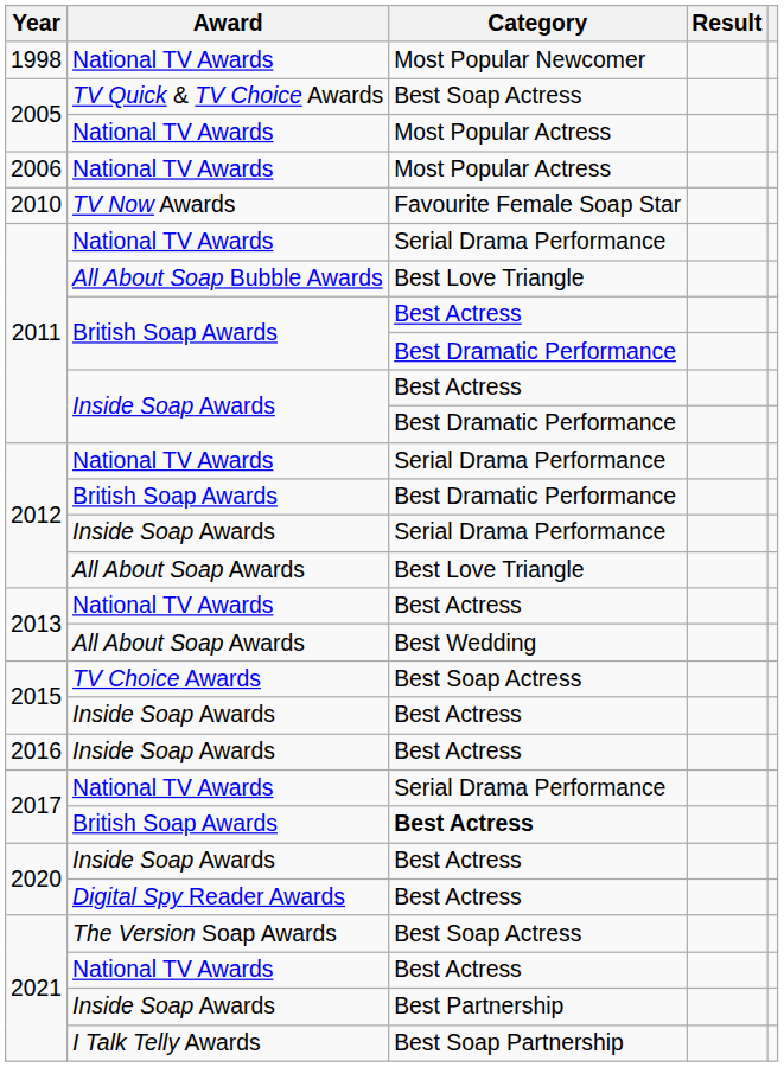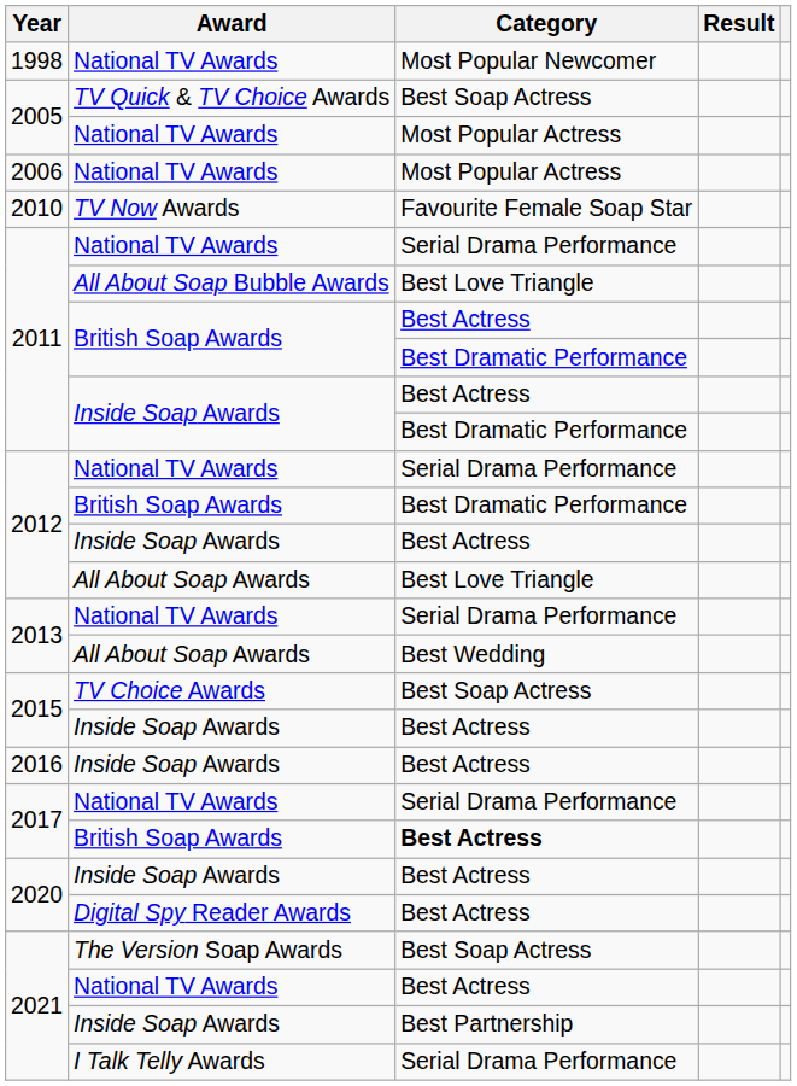 <table class="wikitable sortable">
 <tr>
 <th>Year</th>
 <th>Award</th>
 <th>Category</th>
 <th>Result</th>
 <th scope=col class=unsortable></th>
 </tr>
 <tr>
 <td align="center">1998</td>
 <td><a href='#'>National TV Awards</a></td>
 <td>Most Popular Newcomer</td>
 <td></td>
 <td align="center"></td>
 </tr>
 <tr>
 <td rowspan = "2" align="center">2005</td>
 <td><em><a href='#'>TV Quick</a></em> & <em><a href='#'>TV Choice</a></em> Awards</td>
 <td>Best Soap Actress</td>
 <td></td>
 <td align="center"></td>
 </tr>
 <tr>
 <td><a href='#'>National TV Awards</a></td>
 <td>Most Popular Actress</td>
 <td></td>
 <td align="center"></td>
 </tr>
 <tr>
 <td align="center">2006</td>
 <td><a href='#'>National TV Awards</a></td>
 <td>Most Popular Actress</td>
 <td></td>
 <td align="center"></td>
 </tr>
 <tr>
 <td align="center">2010</td>
 <td><em><a href='#'>TV Now</a></em> Awards</td>
 <td>Favourite Female Soap Star</td>
 <td></td>
 <td align="center"></td>
 </tr>
 <tr>
 <td rowspan = "6" align="center">2011</td>
 <td><a href='#'>National TV Awards</a></td>
 <td>Serial Drama Performance</td>
 <td></td>
 <td align="center"></td>
 </tr>
 <tr>
 <td><a href='#'><em>All About Soap</em> Bubble Awards</a></td>
 <td>Best Love Triangle </td>
 <td></td>
 <td align="center"></td>
 </tr>
 <tr>
 <td rowspan = "2"><a href='#'>British Soap Awards</a></td>
 <td><a href='#'>Best Actress</a></td>
 <td></td>
 <td align="center"></td>
 </tr>
 <tr>
 <td><a href='#'>Best Dramatic Performance</a></td>
 <td></td>
 <td align="center"></td>
 </tr>
 <tr>
 <td rowspan = "2"><a href='#'><em>Inside Soap</em> Awards</a></td>
 <td>Best Actress</td>
 <td></td>
 <td align="center"></td>
 </tr>
 <tr>
 <td>Best Dramatic Performance</td>
 <td></td>
 <td align="center"></td>
 </tr>
 <tr>
 <td rowspan = "4" align="center">2012</td>
 <td><a href='#'>National TV Awards</a></td>
 <td>Serial Drama Performance</td>
 <td></td>
 <td align="center"></td>
 </tr>
 <tr>
 <td><a href='#'>British Soap Awards</a></td>
 <td>Best Dramatic Performance</td>
 <td></td>
 <td align="center"></td>
 </tr>
 <tr>
 <td><em>Inside Soap</em> Awards</td>
-<td>Serial Drama Performance</td>
+<td>Best Actress</td>
 <td></td>
 <td align="center"></td>
 </tr>
 <tr>
 <td><em>All About Soap</em> Awards</td>
 <td>Best Love Triangle </td>
 <td></td>
 <td align="center"></td>
 </tr>
 <tr>
 <td rowspan = "2" align="center">2013</td>
 <td><a href='#'>National TV Awards</a></td>
-<td>Best Actress</td>
+<td>Serial Drama Performance</td>
 <td></td>
 <td align="center"></td>
 </tr>
 <tr>
 <td><em>All About Soap</em> Awards</td>
 <td>Best Wedding </td>
 <td></td>
 <td align="center"></td>
 </tr>
 <tr>
 <td rowspan = "2" align="center">2015</td>
 <td><a href='#'><em>TV Choice</em> Awards</a></td>
 <td>Best Soap Actress</td>
 <td></td>
 <td align="center"></td>
 </tr>
 <tr>
 <td><em>Inside Soap</em> Awards</td>
 <td>Best Actress</td>
 <td></td>
 <td align="center"></td>
 </tr>
 <tr>
 <td align="center">2016</td>
 <td><em>Inside Soap</em> Awards</td>
 <td>Best Actress</td>
 <td></td>
 <td align="center"></td>
 </tr>
 <tr>
 <td rowspan = "2" align="center">2017</td>
 <td><a href='#'>National TV Awards</a></td>
 <td>Serial Drama Performance</td>
 <td></td>
 <td align="center"></td>
 </tr>
 <tr>
 <td><a href='#'>British Soap Awards</a></td>
 <td><strong>Best Actress</strong></td>
 <td></td>
 <td align="center"></td>
 </tr>
 <tr>
 <td rowspan = "2" align="center">2020</td>
 <td><em>Inside Soap</em> Awards</td>
 <td>Best Actress</td>
 <td></td>
 <td align="center"></td>
 </tr>
 <tr>
 <td><a href='#'><em>Digital Spy</em> Reader Awards</a></td>
 <td>Best Actress</td>
 <td></td>
 <td align="center"></td>
 </tr>
 <tr>
 <td rowspan = "4" align="center">2021</td>
 <td><em>The Version</em> Soap Awards</td>
 <td>Best Soap Actress</td>
 <td></td>
 <td align="center"></td>
 </tr>
 <tr>
 <td><a href='#'>National TV Awards</a></td>
 <td>Best Actress</td>
 <td></td>
 <td align="center"></td>
 </tr>
 <tr>
 <td><em>Inside Soap</em> Awards</td>
 <td>Best Partnership </td>
 <td></td>
 <td align="center"></td>
 </tr>
 <tr>
 <td><em>I Talk Telly</em> Awards</td>
-<td>Best Soap Partnership </td>
+<td>Serial Drama Performance</td>
 <td></td>
 <td align="center"></td>
 </tr>
 </table>
